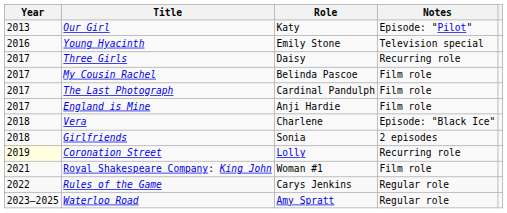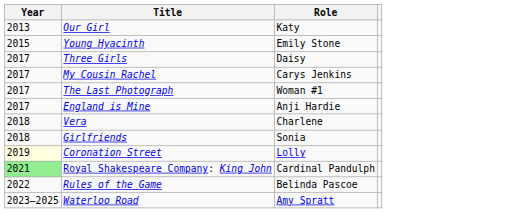 <table class="wikitable">
 <tr>
 <th>Year</th>
 <th>Title</th>
 <th>Role</th>
-<th>Notes</th>
 <th></th>
 </tr>
 <tr>
 <td>2013</td>
 <td><em><a href='#'>Our Girl</a></em></td>
 <td>Katy</td>
-<td>Episode: "<a href='#'>Pilot</a>"</td>
 <td align="center"></td>
 </tr>
 <tr>
-<td>2016</td>
+<td>2015</td>
 <td><em><a href='#'>Young Hyacinth</a></em></td>
 <td>Emily Stone</td>
-<td>Television special</td>
 <td align="center"></td>
 </tr>
 <tr>
 <td>2017</td>
 <td><em><a href='#'>Three Girls</a></em></td>
 <td>Daisy</td>
-<td>Recurring role</td>
 <td align="center"></td>
 </tr>
 <tr>
 <td>2017</td>
 <td><em><a href='#'>My Cousin Rachel</a></em></td>
-<td>Belinda Pascoe</td>
-<td>Film role</td>
+<td>Carys Jenkins</td>
 <td align="center"></td>
 </tr>
 <tr>
 <td>2017</td>
 <td><em><a href='#'>The Last Photograph</a></em></td>
-<td>Cardinal Pandulph</td>
-<td>Film role</td>
+<td>Woman #1</td>
 <td align="center"></td>
 </tr>
 <tr>
 <td>2017</td>
 <td><em><a href='#'>England is Mine</a></em></td>
 <td>Anji Hardie</td>
-<td>Film role</td>
 <td align="center"></td>
 </tr>
 <tr>
 <td>2018</td>
 <td><em><a href='#'>Vera</a></em></td>
 <td>Charlene</td>
-<td>Episode: "Black Ice"</td>
 <td align="center"></td>
 </tr>
 <tr>
 <td>2018</td>
 <td><em><a href='#'>Girlfriends</a></em></td>
 <td>Sonia</td>
-<td>2 episodes</td>
 <td align="center"></td>
 </tr>
 <tr>
 <td style="background: lightyellow;">2019</td>
 <td><em><a href='#'>Coronation Street</a></em></td>
 <td><a href='#'>Lolly</a></td>
-<td>Recurring role</td>
 <td align="center"></td>
 </tr>
 <tr>
-<td>2021</td>
+<td style="background: lightgreen;">2021</td>
 <td><a href='#'>Royal Shakespeare Company</a>: <em><a href='#'>King John</a></em></td>
-<td>Woman #1</td>
-<td>Film role</td>
+<td>Cardinal Pandulph</td>
 <td align="center"></td>
 </tr>
 <tr>
 <td>2022</td>
 <td><em><a href='#'>Rules of the Game</a></em></td>
-<td>Carys Jenkins</td>
-<td>Regular role</td>
+<td>Belinda Pascoe</td>
 <td align="center"></td>
 </tr>
 <tr>
 <td>2023–2025</td>
 <td><em><a href='#'>Waterloo Road</a></em></td>
 <td><a href='#'>Amy Spratt</a></td>
-<td>Regular role</td>
 <td align="center"></td>
 </tr>
 </table>
